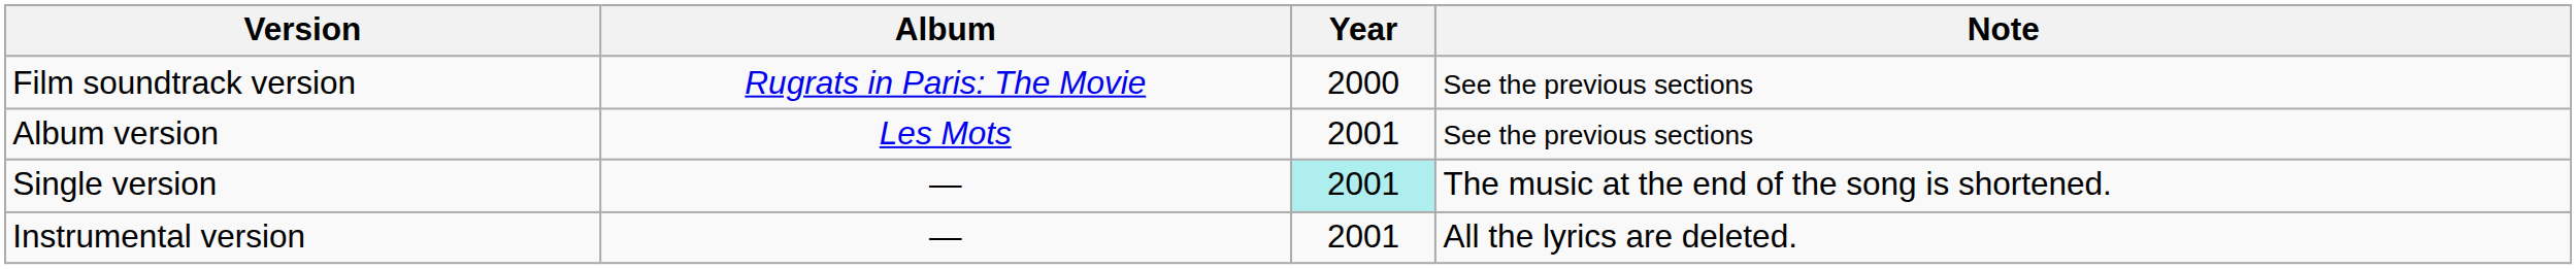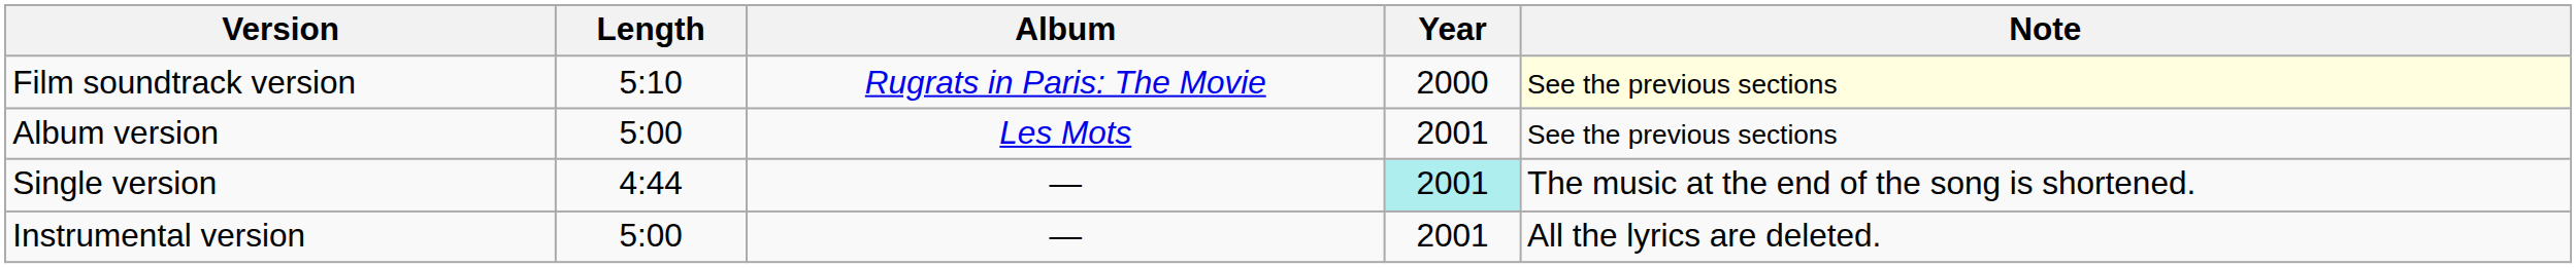 <table class="wikitable" width="100%" border="1">
 <tr>
 <th>Version</th>
+<th>Length</th>
 <th>Album</th>
 <th>Year</th>
 <th>Note</th>
 </tr>
 <tr>
 <td>Film soundtrack version</td>
+<td align="center">5:10</td>
 <td align="center"><em><a href='#'>Rugrats in Paris: The Movie</a></em></td>
 <td align="center">2000</td>
-<td><small>See the previous sections</small></td>
+<td style="background: lightyellow;"><small>See the previous sections</small></td>
 </tr>
 <tr>
 <td>Album version</td>
+<td align="center">5:00</td>
 <td align="center"><em><a href='#'>Les Mots</a></em></td>
 <td align="center">2001</td>
 <td><small>See the previous sections</small></td>
 </tr>
 <tr>
 <td>Single version</td>
+<td align="center">4:44</td>
 <td align="center">—</td>
 <td align="center" style="background: paleturquoise;">2001</td>
 <td>The music at the end of the song is shortened.</td>
 </tr>
 <tr>
 <td>Instrumental version</td>
+<td align="center">5:00</td>
 <td align="center">—</td>
 <td align="center">2001</td>
 <td>All the lyrics are deleted.</td>
 </tr>
 </table>
